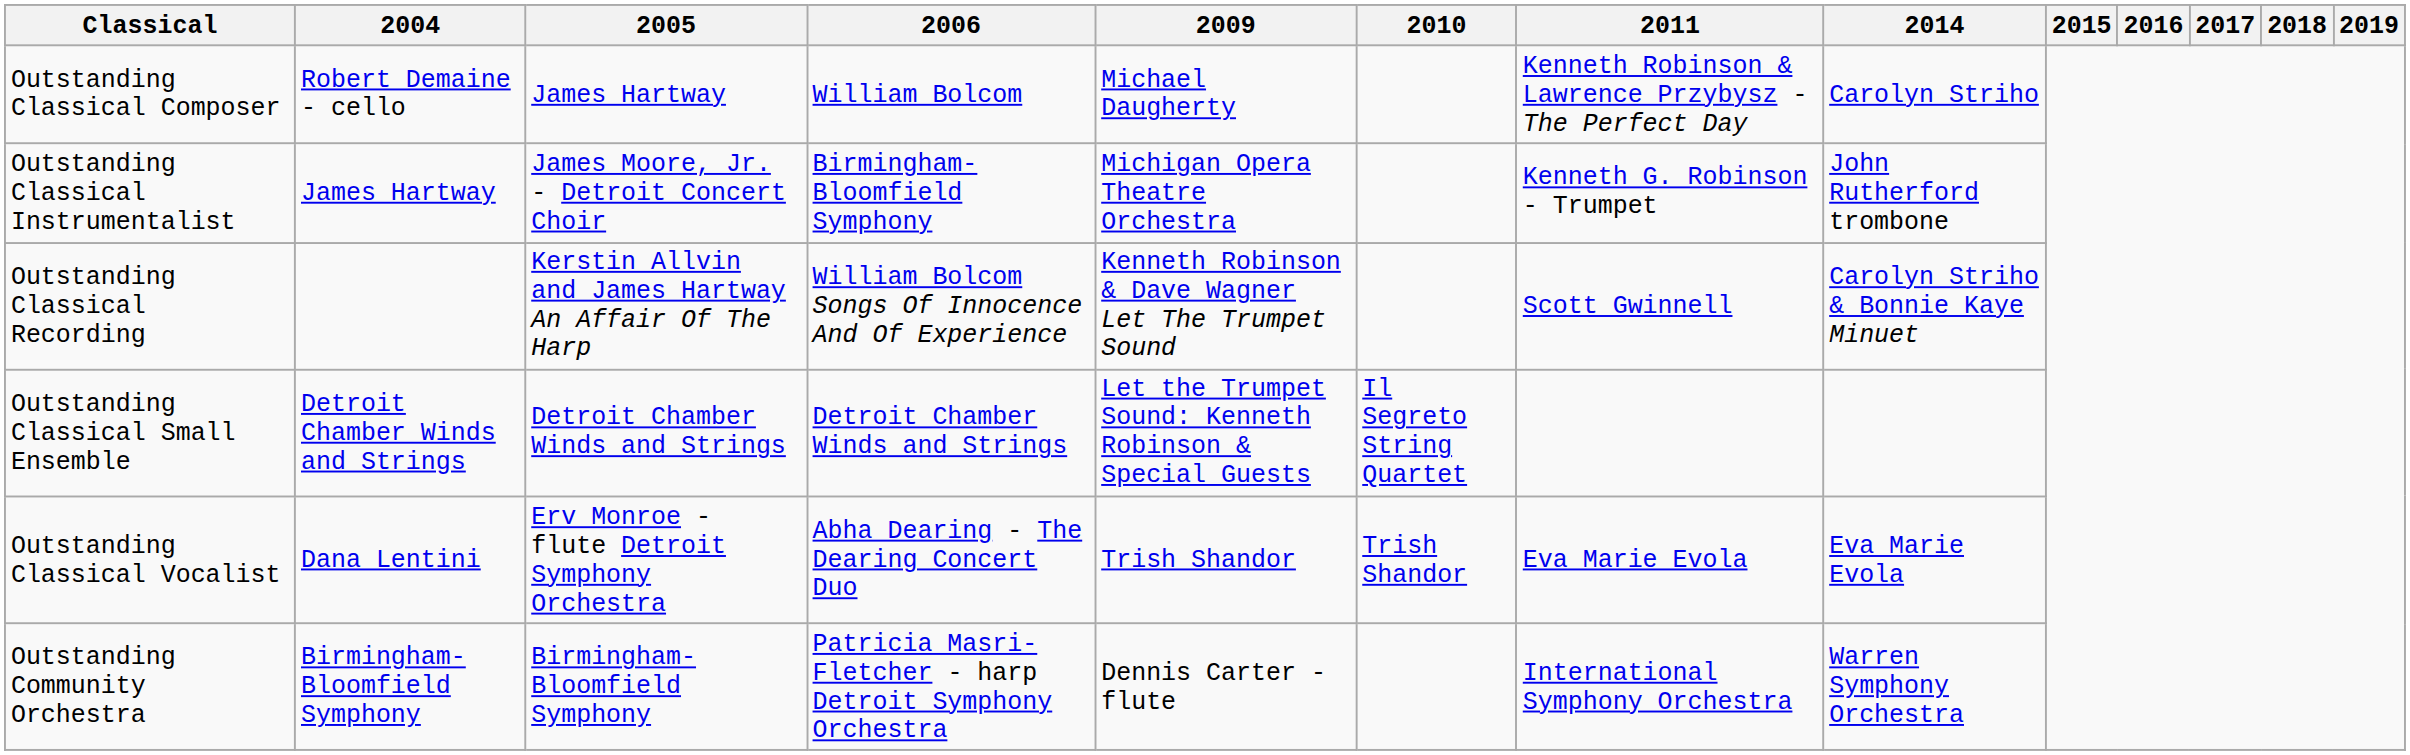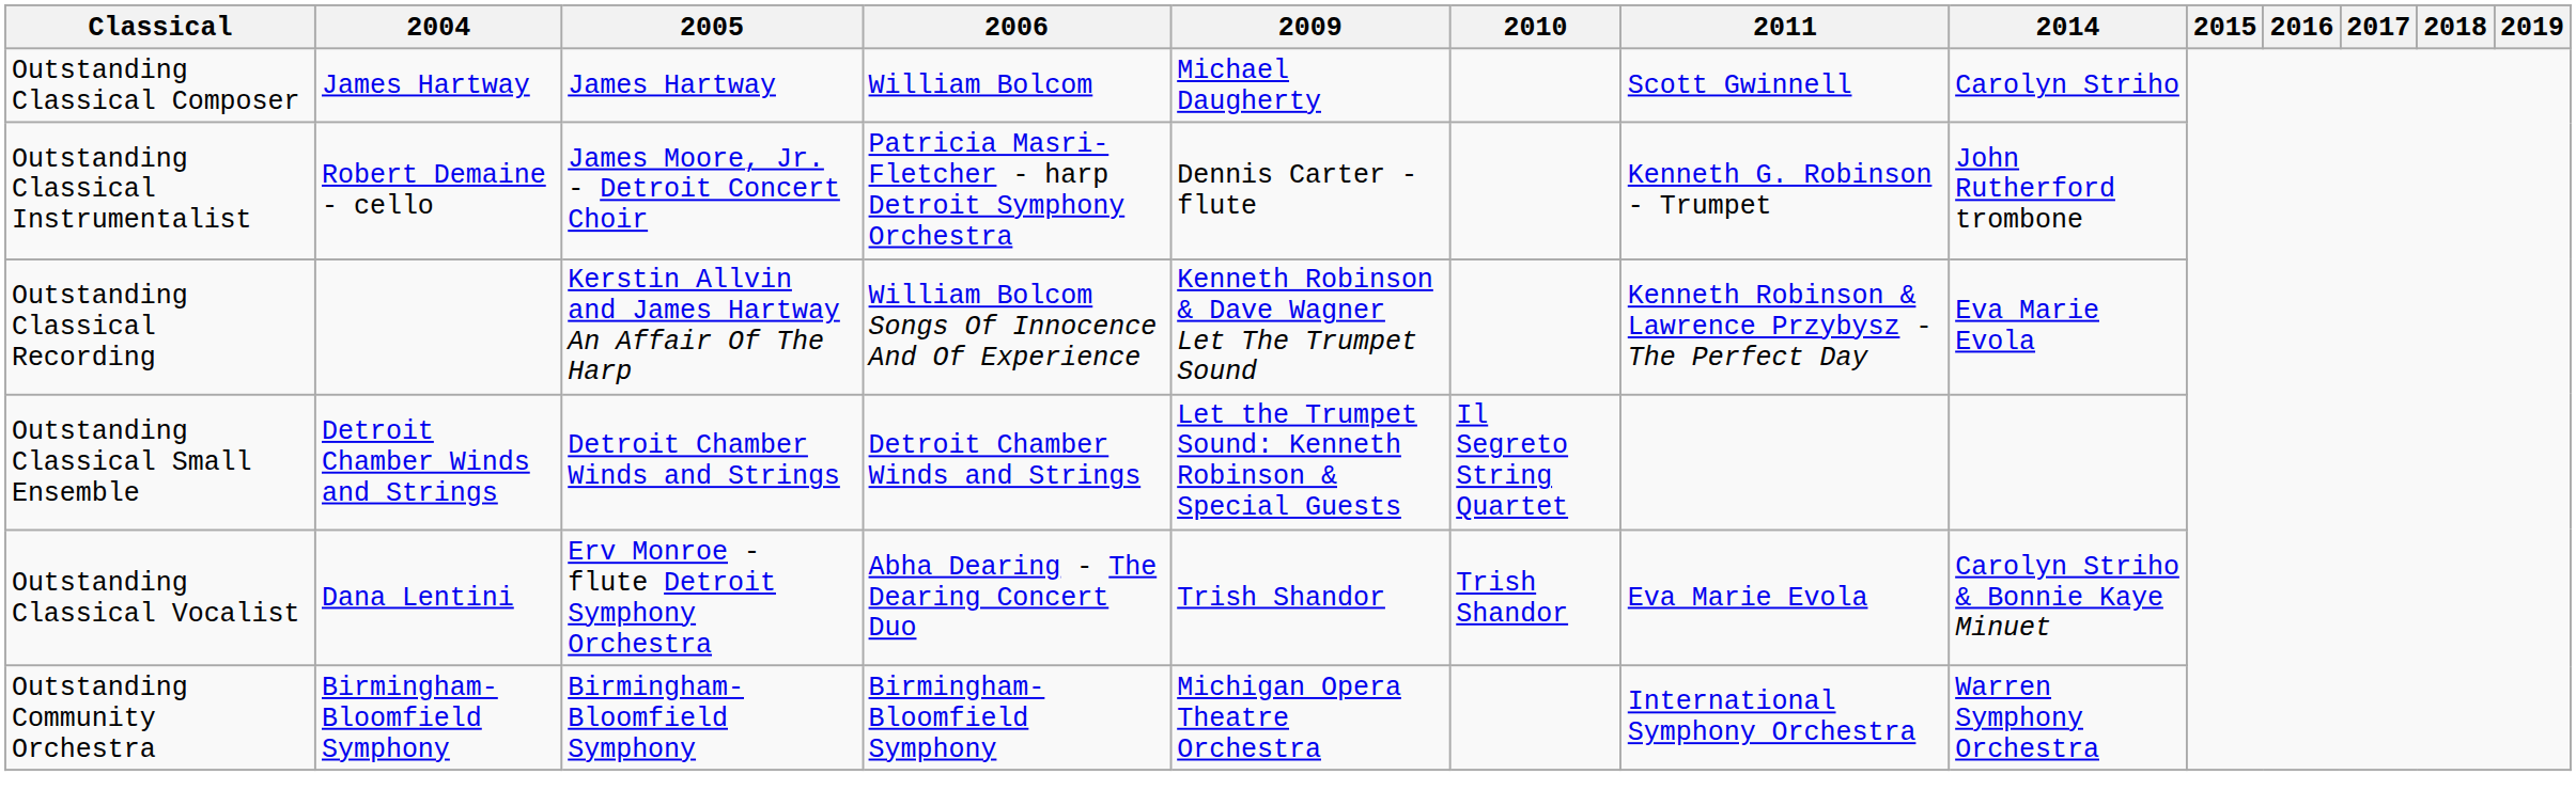 <table class=wikitable>
 <tr>
 <th>Classical</th>
 <th>2004</th>
 <th>2005</th>
 <th>2006</th>
 <th>2009</th>
 <th>2010</th>
 <th>2011</th>
 <th>2014</th>
 <th>2015</th>
 <th>2016</th>
 <th>2017</th>
 <th>2018</th>
 <th>2019</th>
 </tr>
 <tr>
 <td>Outstanding Classical Composer</td>
-<td><a href='#'>Robert Demaine</a> - cello</td>
+<td><a href='#'>James Hartway</a></td>
 <td><a href='#'>James Hartway</a></td>
 <td><a href='#'>William Bolcom</a></td>
 <td><a href='#'>Michael Daugherty</a></td>
 <td></td>
-<td><a href='#'>Kenneth Robinson & Lawrence Przybysz</a> - <em>The Perfect Day</em></td>
+<td><a href='#'>Scott Gwinnell</a></td>
 <td><a href='#'>Carolyn Striho</a></td>
 </tr>
 <tr>
 <td>Outstanding Classical Instrumentalist</td>
-<td><a href='#'>James Hartway</a></td>
+<td><a href='#'>Robert Demaine</a> - cello</td>
 <td><a href='#'>James Moore, Jr.</a> - <a href='#'>Detroit Concert Choir</a></td>
-<td><a href='#'>Birmingham-Bloomfield Symphony</a></td>
-<td><a href='#'>Michigan Opera Theatre Orchestra</a></td>
+<td><a href='#'>Patricia Masri-Fletcher</a> - harp <a href='#'>Detroit Symphony Orchestra</a></td>
+<td>Dennis Carter - flute</td>
 <td></td>
 <td><a href='#'>Kenneth G. Robinson</a> - Trumpet</td>
 <td><a href='#'>John Rutherford</a>  trombone</td>
 </tr>
 <tr>
 <td>Outstanding Classical Recording</td>
 <td></td>
 <td><a href='#'>Kerstin Allvin and James Hartway</a> <em>An Affair Of The Harp</em></td>
 <td><a href='#'>William Bolcom</a> <em>Songs Of Innocence And Of Experience</em></td>
 <td><a href='#'>Kenneth Robinson & Dave Wagner</a> <em>Let The Trumpet Sound</em></td>
 <td></td>
-<td><a href='#'>Scott Gwinnell</a></td>
-<td><a href='#'>Carolyn Striho & Bonnie Kaye</a> <em>Minuet</em></td>
+<td><a href='#'>Kenneth Robinson & Lawrence Przybysz</a> - <em>The Perfect Day</em></td>
+<td><a href='#'>Eva Marie Evola</a></td>
 </tr>
 <tr>
 <td>Outstanding Classical Small Ensemble</td>
 <td><a href='#'>Detroit Chamber Winds and Strings</a></td>
 <td><a href='#'>Detroit Chamber Winds and Strings</a></td>
 <td><a href='#'>Detroit Chamber Winds and Strings</a></td>
 <td><a href='#'>Let the Trumpet Sound: Kenneth Robinson & Special Guests</a></td>
 <td><a href='#'>Il Segreto String Quartet</a></td>
 <td></td>
 <td></td>
 </tr>
 <tr>
 <td>Outstanding Classical Vocalist</td>
 <td><a href='#'>Dana Lentini</a></td>
 <td><a href='#'>Erv Monroe</a> - flute <a href='#'>Detroit Symphony Orchestra</a></td>
 <td><a href='#'>Abha Dearing</a> - <a href='#'>The Dearing Concert Duo</a></td>
 <td><a href='#'>Trish Shandor</a></td>
 <td><a href='#'>Trish Shandor</a></td>
 <td><a href='#'>Eva Marie Evola</a></td>
-<td><a href='#'>Eva Marie Evola</a></td>
+<td><a href='#'>Carolyn Striho & Bonnie Kaye</a> <em>Minuet</em></td>
 </tr>
 <tr>
 <td>Outstanding Community Orchestra</td>
 <td><a href='#'>Birmingham-Bloomfield Symphony</a></td>
 <td><a href='#'>Birmingham-Bloomfield Symphony</a></td>
-<td><a href='#'>Patricia Masri-Fletcher</a> - harp <a href='#'>Detroit Symphony Orchestra</a></td>
-<td>Dennis Carter - flute</td>
+<td><a href='#'>Birmingham-Bloomfield Symphony</a></td>
+<td><a href='#'>Michigan Opera Theatre Orchestra</a></td>
 <td></td>
 <td><a href='#'>International Symphony Orchestra</a></td>
 <td><a href='#'>Warren Symphony Orchestra</a></td>
 </tr>
 </table>
